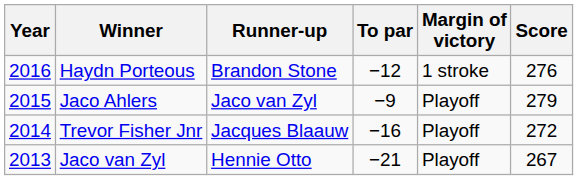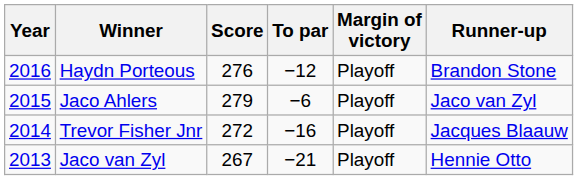 <table class=wikitable style="font-size:95%">
 <tr>
 <th>Year</th>
 <th>Winner</th>
-<th>Runner-up</th>
+<th>Score</th>
 <th>To par</th>
 <th>Margin of<br>victory</th>
-<th>Score</th>
+<th>Runner-up</th>
 </tr>
 <tr>
 <td><a href='#'>2016</a></td>
 <td> <a href='#'>Haydn Porteous</a></td>
+<td align=center>276</td>
+<td align=center>−12</td>
+<td>Playoff</td>
 <td> <a href='#'>Brandon Stone</a></td>
-<td align=center>−12</td>
-<td>1 stroke</td>
-<td align=center>276</td>
 </tr>
 <tr>
 <td><a href='#'>2015</a></td>
 <td> <a href='#'>Jaco Ahlers</a></td>
+<td align=center>279</td>
+<td align=center>−6</td>
+<td>Playoff</td>
 <td> <a href='#'>Jaco van Zyl</a></td>
-<td align=center>−9</td>
-<td>Playoff</td>
-<td align=center>279</td>
 </tr>
 <tr>
 <td><a href='#'>2014</a></td>
 <td> <a href='#'>Trevor Fisher Jnr</a></td>
-<td> <a href='#'>Jacques Blaauw</a></td>
+<td align=center>272</td>
 <td align=center>−16</td>
 <td>Playoff</td>
-<td align=center>272</td>
+<td> <a href='#'>Jacques Blaauw</a></td>
 </tr>
 <tr>
 <td><a href='#'>2013</a></td>
 <td> <a href='#'>Jaco van Zyl</a></td>
-<td> <a href='#'>Hennie Otto</a></td>
+<td align=center>267</td>
 <td align=center>−21</td>
 <td>Playoff</td>
-<td align=center>267</td>
+<td> <a href='#'>Hennie Otto</a></td>
 </tr>
 </table>
